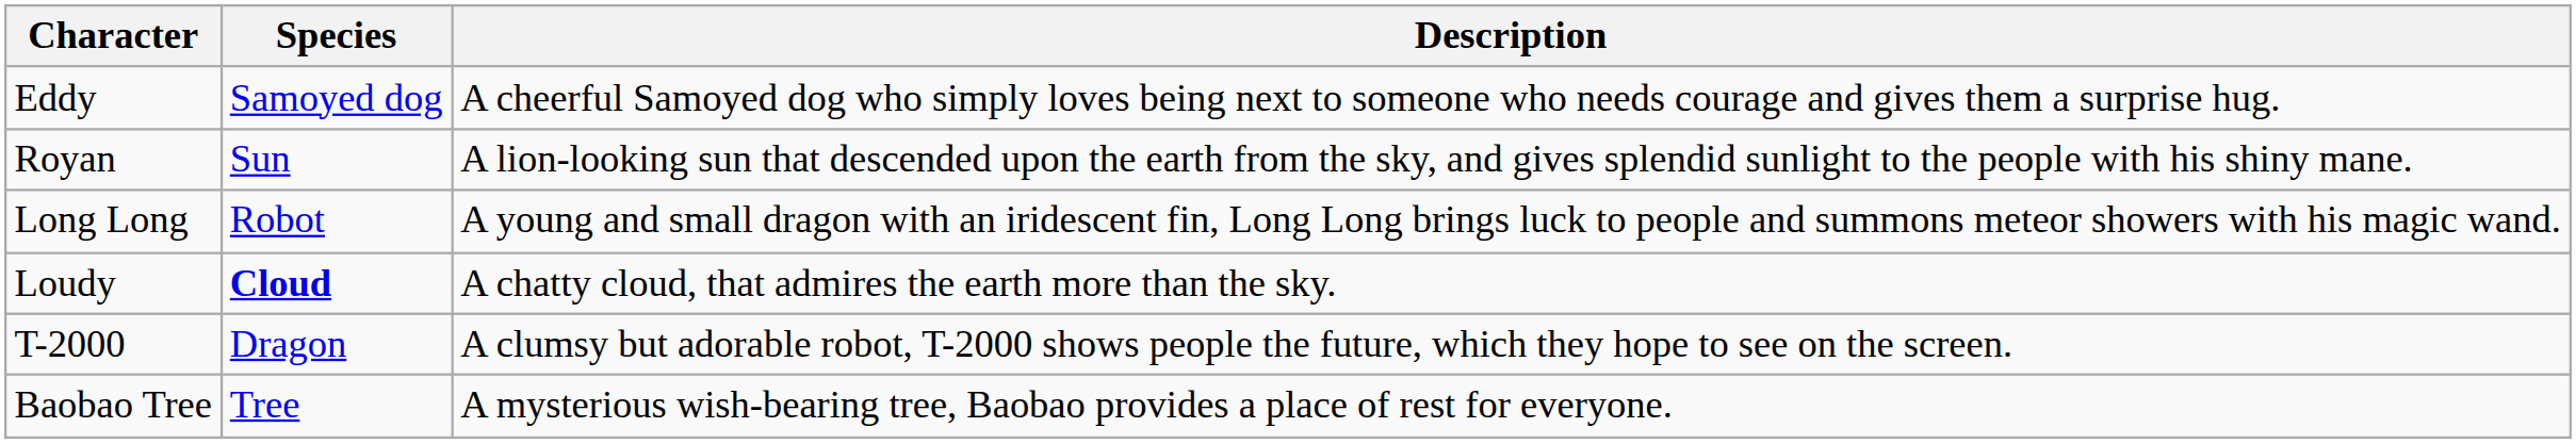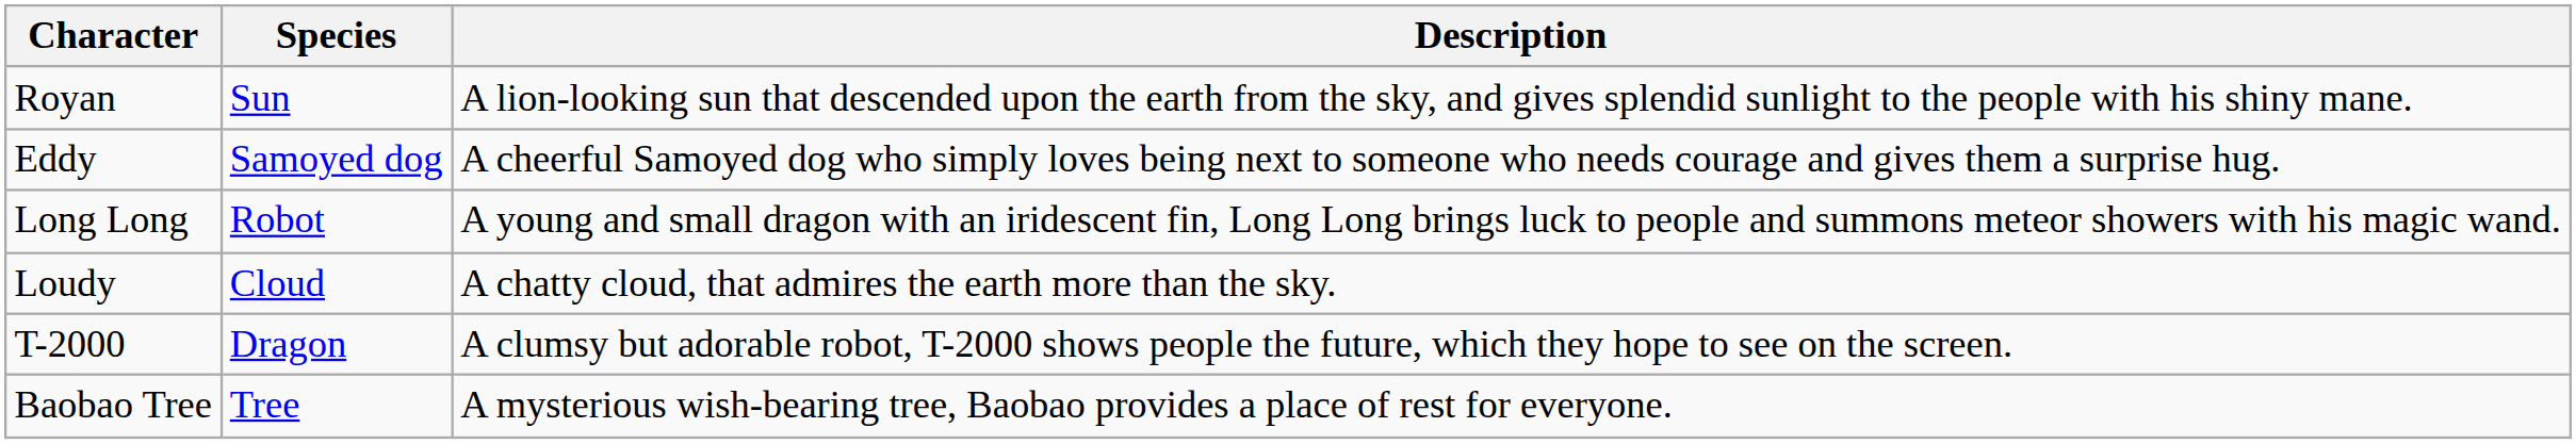 <table class="wikitable">
 <tr>
 <th>Character</th>
 <th>Species</th>
 <th>Description</th>
 </tr>
 <tr>
+<td>Royan</td>
+<td><a href='#'>Sun</a></td>
+<td>A lion-looking sun that descended upon the earth from the sky, and gives splendid sunlight to the people with his shiny mane.</td>
+</tr>
+<tr>
 <td>Eddy</td>
 <td><a href='#'>Samoyed dog</a></td>
 <td>A cheerful Samoyed dog who simply loves being next to someone who needs courage and gives them a surprise hug.</td>
-</tr>
-<tr>
-<td>Royan</td>
-<td><a href='#'>Sun</a></td>
-<td>A lion-looking sun that descended upon the earth from the sky, and gives splendid sunlight to the people with his shiny mane.</td>
 </tr>
 <tr>
 <td>Long Long</td>
 <td><a href='#'>Robot</a></td>
 <td>A young and small dragon with an iridescent fin, Long Long brings luck to people and summons meteor showers with his magic wand.</td>
 </tr>
 <tr>
 <td>Loudy</td>
-<td><strong><a href='#'>Cloud</a></strong></td>
+<td><a href='#'>Cloud</a></td>
 <td>A chatty cloud, that admires the earth more than the sky.</td>
 </tr>
 <tr>
 <td>T-2000</td>
 <td><a href='#'>Dragon</a></td>
 <td>A clumsy but adorable robot, T-2000 shows people the future, which they hope to see on the screen.</td>
 </tr>
 <tr>
 <td>Baobao Tree</td>
 <td><a href='#'>Tree</a></td>
 <td>A mysterious wish-bearing tree, Baobao provides a place of rest for everyone.</td>
 </tr>
 </table>
